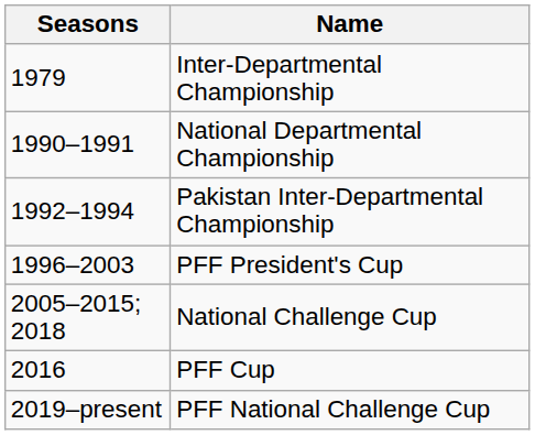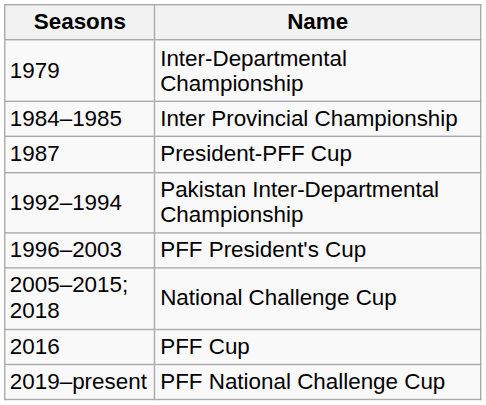 <table class="wikitable">
 <tr>
 <th scope="col" style="width: 100px;">Seasons</th>
 <th scope="col" style="width: 225px;">Name</th>
 </tr>
 <tr>
 <td>1979</td>
 <td>Inter-Departmental Championship</td>
 </tr>
 <tr>
-<td>1990–1991</td>
-<td>National Departmental Championship</td>
+<td>1984–1985</td>
+<td>Inter Provincial Championship</td>
+</tr>
+<tr>
+<td>1987</td>
+<td>President-PFF Cup</td>
 </tr>
 <tr>
 <td>1992–1994</td>
 <td>Pakistan Inter-Departmental Championship</td>
 </tr>
 <tr>
 <td>1996–2003</td>
 <td>PFF President's Cup</td>
 </tr>
 <tr>
 <td>2005–2015;<br>2018</td>
 <td>National Challenge Cup</td>
 </tr>
 <tr>
 <td>2016</td>
 <td>PFF Cup</td>
 </tr>
 <tr>
 <td>2019–present</td>
 <td>PFF National Challenge Cup</td>
 </tr>
 </table>
